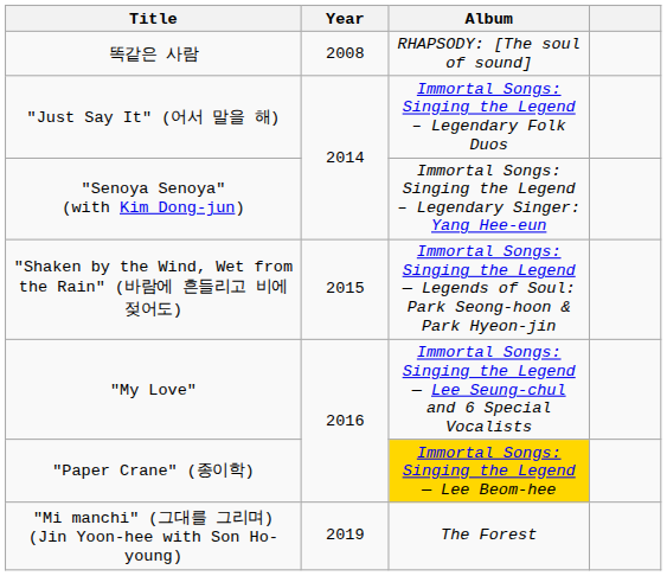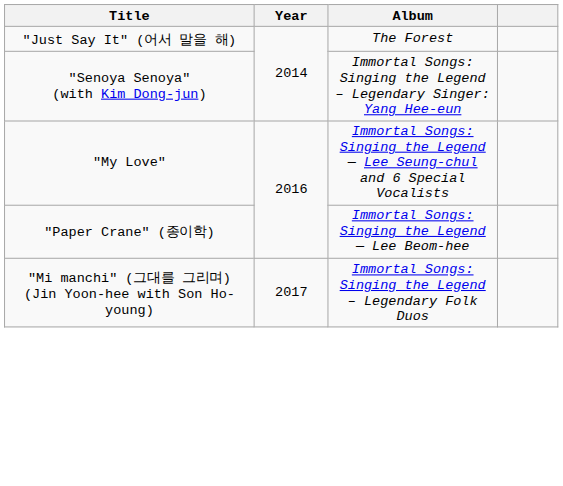 <table class="wikitable" style="text-align:center;">
 <tr>
 <th style="width:18em;">Title</th>
 <th style="width:5em;">Year</th>
 <th style="width:12em;">Album</th>
 <th style="width:4em;"></th>
 </tr>
 <tr>
-<td>똑같은 사람</td>
-<td>2008</td>
-<td><em>RHAPSODY: [The soul of sound]</em></td>
-<td></td>
-</tr>
-<tr>
 <td>"Just Say It" (어서 말을 해)</td>
 <td rowspan="2">2014</td>
-<td><em><a href='#'>Immortal Songs: Singing the Legend</a> – Legendary Folk Duos</em></td>
+<td><em>The Forest</em></td>
 <td></td>
 </tr>
 <tr>
 <td>"Senoya Senoya"<br>(with <a href='#'>Kim Dong-jun</a>)</td>
 <td><em>Immortal Songs: Singing the Legend – Legendary Singer: <a href='#'>Yang Hee-eun</a></em></td>
-<td></td>
-</tr>
-<tr>
-<td>"Shaken by the Wind, Wet from the Rain" (바람에 흔들리고 비에 젖어도)</td>
-<td>2015</td>
-<td><em><a href='#'>Immortal Songs: Singing the Legend</a> — Legends of Soul: Park Seong-hoon & Park Hyeon-jin</em></td>
 <td></td>
 </tr>
 <tr>
 <td>"My Love"</td>
 <td rowspan="2">2016</td>
 <td><em><a href='#'>Immortal Songs: Singing the Legend</a> — <a href='#'>Lee Seung-chul</a> and 6 Special Vocalists</em></td>
 <td></td>
 </tr>
 <tr>
 <td>"Paper Crane" (종이학)</td>
-<td style="background: gold;"><em><a href='#'>Immortal Songs: Singing the Legend</a> — Lee Beom-hee</em></td>
+<td><em><a href='#'>Immortal Songs: Singing the Legend</a> — Lee Beom-hee</em></td>
 <td></td>
 </tr>
 <tr>
 <td>"Mi manchi" (그대를 그리며)<br>(Jin Yoon-hee with Son Ho-young)</td>
-<td>2019</td>
-<td><em>The Forest</em></td>
+<td>2017</td>
+<td><em><a href='#'>Immortal Songs: Singing the Legend</a> – Legendary Folk Duos</em></td>
 <td></td>
 </tr>
 </table>
